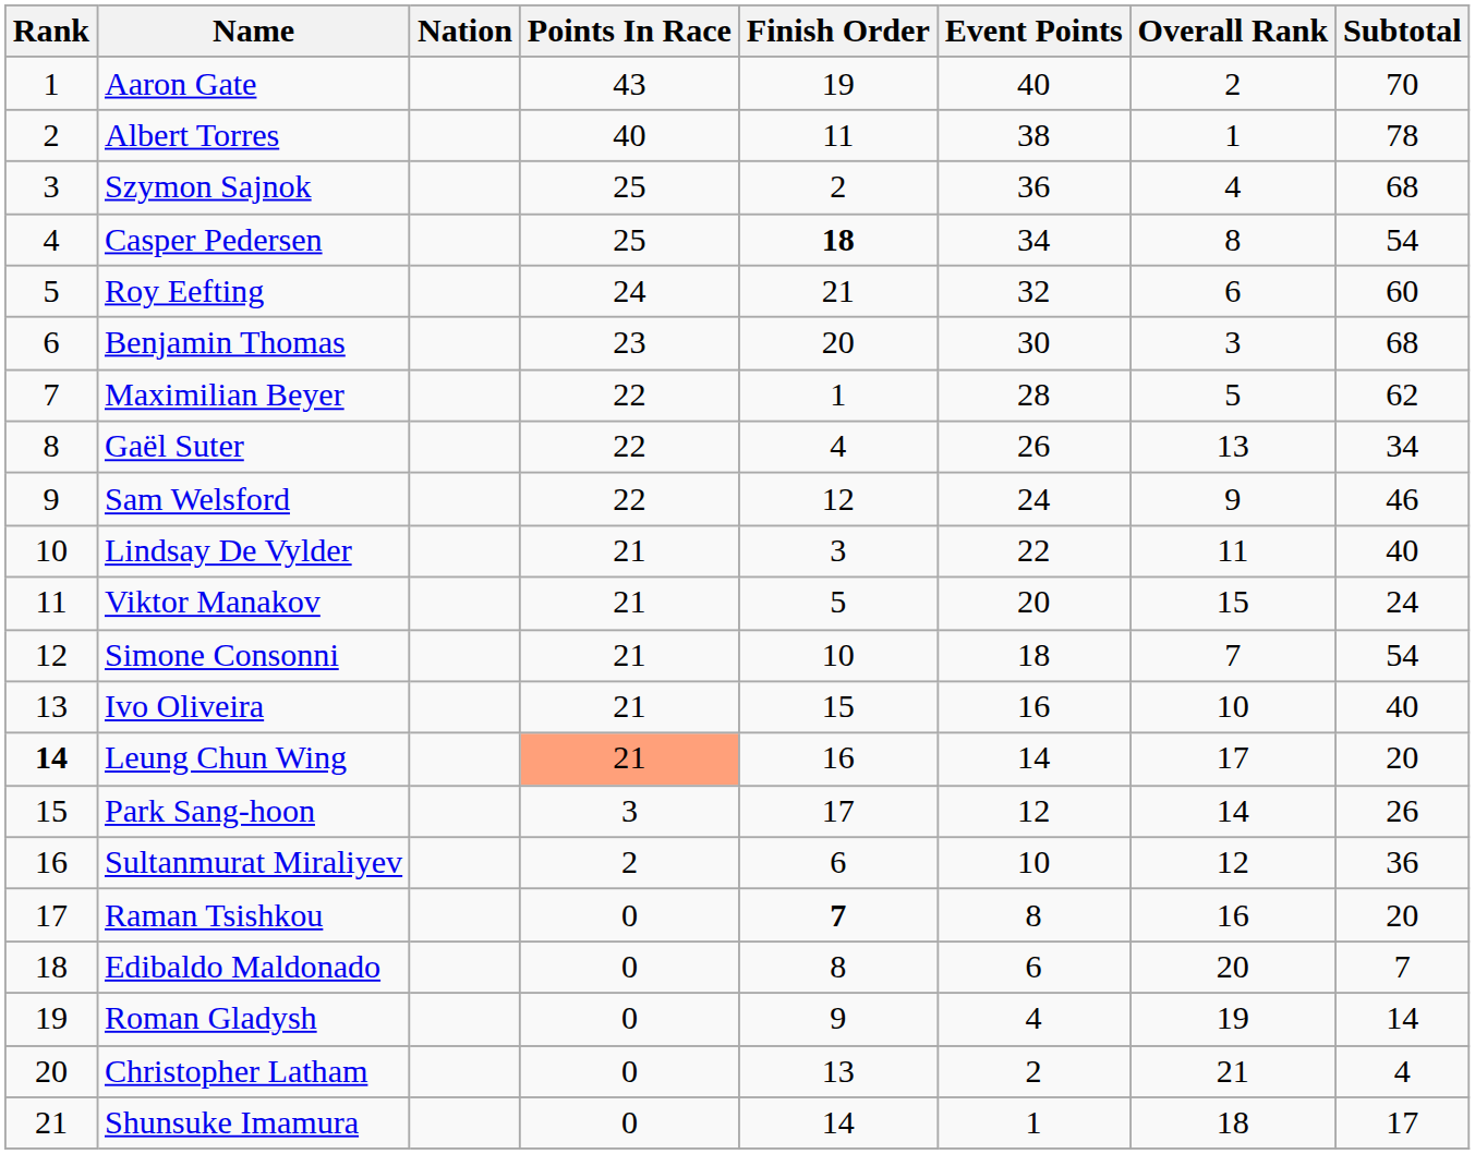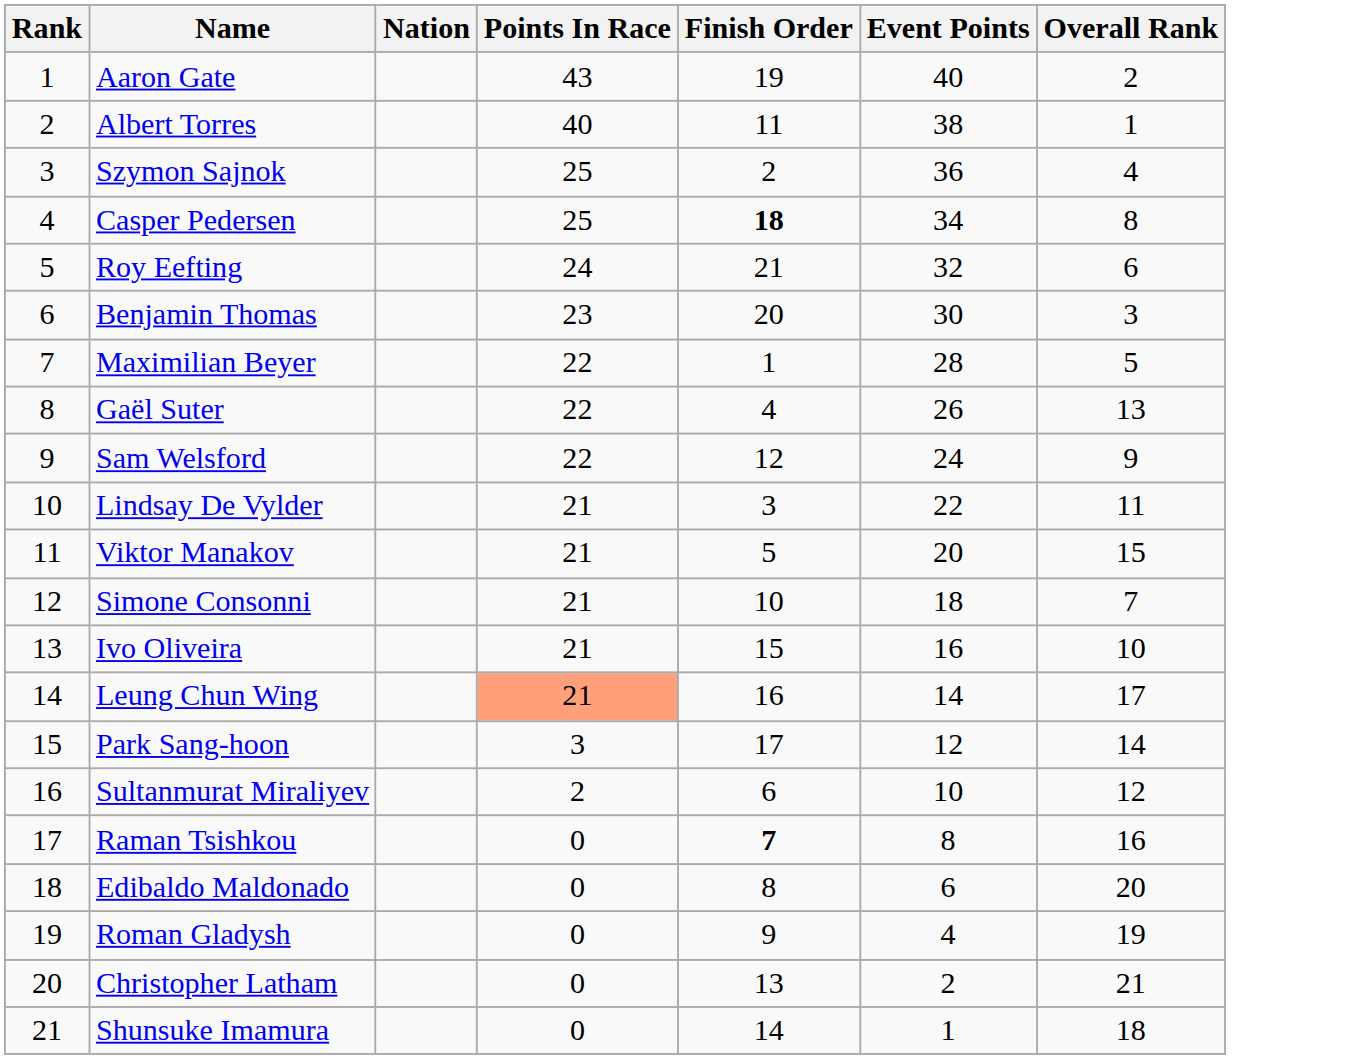 <table class="wikitable sortable" style="text-align:center">
 <tr>
 <th>Rank</th>
 <th>Name</th>
 <th>Nation</th>
 <th>Points In Race</th>
 <th>Finish Order</th>
 <th>Event Points</th>
 <th>Overall Rank</th>
-<th>Subtotal</th>
 </tr>
 <tr>
 <td>1</td>
 <td align=left><a href='#'>Aaron Gate</a></td>
 <td align=left></td>
 <td>43</td>
 <td>19</td>
 <td>40</td>
 <td>2</td>
-<td>70</td>
 </tr>
 <tr>
 <td>2</td>
 <td align=left><a href='#'>Albert Torres</a></td>
 <td align=left></td>
 <td>40</td>
 <td>11</td>
 <td>38</td>
 <td>1</td>
-<td>78</td>
 </tr>
 <tr>
 <td>3</td>
 <td align=left><a href='#'>Szymon Sajnok</a></td>
 <td align=left></td>
 <td>25</td>
 <td>2</td>
 <td>36</td>
 <td>4</td>
-<td>68</td>
 </tr>
 <tr>
 <td>4</td>
 <td align=left><a href='#'>Casper Pedersen</a></td>
 <td align=left></td>
 <td>25</td>
 <td><strong>18</strong></td>
 <td>34</td>
 <td>8</td>
-<td>54</td>
 </tr>
 <tr>
 <td>5</td>
 <td align=left><a href='#'>Roy Eefting</a></td>
 <td align=left></td>
 <td>24</td>
 <td>21</td>
 <td>32</td>
 <td>6</td>
-<td>60</td>
 </tr>
 <tr>
 <td>6</td>
 <td align=left><a href='#'>Benjamin Thomas</a></td>
 <td align=left></td>
 <td>23</td>
 <td>20</td>
 <td>30</td>
 <td>3</td>
-<td>68</td>
 </tr>
 <tr>
 <td>7</td>
 <td align=left><a href='#'>Maximilian Beyer</a></td>
 <td align=left></td>
 <td>22</td>
 <td>1</td>
 <td>28</td>
 <td>5</td>
-<td>62</td>
 </tr>
 <tr>
 <td>8</td>
 <td align=left><a href='#'>Gaël Suter</a></td>
 <td align=left></td>
 <td>22</td>
 <td>4</td>
 <td>26</td>
 <td>13</td>
-<td>34</td>
 </tr>
 <tr>
 <td>9</td>
 <td align=left><a href='#'>Sam Welsford</a></td>
 <td align=left></td>
 <td>22</td>
 <td>12</td>
 <td>24</td>
 <td>9</td>
-<td>46</td>
 </tr>
 <tr>
 <td>10</td>
 <td align=left><a href='#'>Lindsay De Vylder</a></td>
 <td align=left></td>
 <td>21</td>
 <td>3</td>
 <td>22</td>
 <td>11</td>
-<td>40</td>
 </tr>
 <tr>
 <td>11</td>
 <td align=left><a href='#'>Viktor Manakov</a></td>
 <td align=left></td>
 <td>21</td>
 <td>5</td>
 <td>20</td>
 <td>15</td>
-<td>24</td>
 </tr>
 <tr>
 <td>12</td>
 <td align=left><a href='#'>Simone Consonni</a></td>
 <td align=left></td>
 <td>21</td>
 <td>10</td>
 <td>18</td>
 <td>7</td>
-<td>54</td>
 </tr>
 <tr>
 <td>13</td>
 <td align=left><a href='#'>Ivo Oliveira</a></td>
 <td align=left></td>
 <td>21</td>
 <td>15</td>
 <td>16</td>
 <td>10</td>
-<td>40</td>
 </tr>
 <tr>
-<td><strong>14</strong></td>
+<td>14</td>
 <td align=left><a href='#'>Leung Chun Wing</a></td>
 <td align=left></td>
 <td style="background: lightsalmon;">21</td>
 <td>16</td>
 <td>14</td>
 <td>17</td>
-<td>20</td>
 </tr>
 <tr>
 <td>15</td>
 <td align=left><a href='#'>Park Sang-hoon</a></td>
 <td align=left></td>
 <td>3</td>
 <td>17</td>
 <td>12</td>
 <td>14</td>
-<td>26</td>
 </tr>
 <tr>
 <td>16</td>
 <td align=left><a href='#'>Sultanmurat Miraliyev</a></td>
 <td align=left></td>
 <td>2</td>
 <td>6</td>
 <td>10</td>
 <td>12</td>
-<td>36</td>
 </tr>
 <tr>
 <td>17</td>
 <td align=left><a href='#'>Raman Tsishkou</a></td>
 <td align=left></td>
 <td>0</td>
 <td><strong>7</strong></td>
 <td>8</td>
 <td>16</td>
-<td>20</td>
 </tr>
 <tr>
 <td>18</td>
 <td align=left><a href='#'>Edibaldo Maldonado</a></td>
 <td align=left></td>
 <td>0</td>
 <td>8</td>
 <td>6</td>
 <td>20</td>
-<td>7</td>
 </tr>
 <tr>
 <td>19</td>
 <td align=left><a href='#'>Roman Gladysh</a></td>
 <td align=left></td>
 <td>0</td>
 <td>9</td>
 <td>4</td>
 <td>19</td>
-<td>14</td>
 </tr>
 <tr>
 <td>20</td>
 <td align=left><a href='#'>Christopher Latham</a></td>
 <td align=left></td>
 <td>0</td>
 <td>13</td>
 <td>2</td>
 <td>21</td>
-<td>4</td>
 </tr>
 <tr>
 <td>21</td>
 <td align=left><a href='#'>Shunsuke Imamura</a></td>
 <td align=left></td>
 <td>0</td>
 <td>14</td>
 <td>1</td>
 <td>18</td>
-<td>17</td>
 </tr>
 </table>
